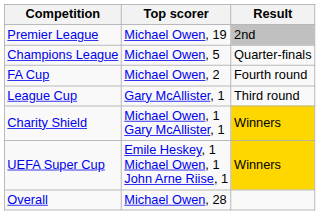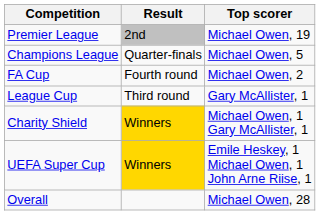 <table class="wikitable">
 <tr>
 <th>Competition</th>
+<th>Result</th>
 <th>Top scorer</th>
-<th>Result</th>
 </tr>
 <tr>
 <td><a href='#'>Premier League</a></td>
+<td style="background:silver;">2nd</td>
 <td> <a href='#'>Michael Owen</a>, 19</td>
-<td style="background:silver;">2nd</td>
 </tr>
 <tr>
 <td><a href='#'>Champions League</a></td>
+<td>Quarter-finals</td>
 <td> <a href='#'>Michael Owen</a>, 5</td>
-<td>Quarter-finals</td>
 </tr>
 <tr>
 <td><a href='#'>FA Cup</a></td>
+<td>Fourth round</td>
 <td> <a href='#'>Michael Owen</a>, 2</td>
-<td>Fourth round</td>
 </tr>
 <tr>
 <td><a href='#'>League Cup</a></td>
+<td>Third round</td>
 <td> <a href='#'>Gary McAllister</a>, 1</td>
-<td>Third round</td>
 </tr>
 <tr>
 <td><a href='#'>Charity Shield</a></td>
+<td style="background:gold;">Winners</td>
 <td> <a href='#'>Michael Owen</a>, 1<br> <a href='#'>Gary McAllister</a>, 1</td>
-<td style="background:gold;">Winners</td>
 </tr>
 <tr>
 <td><a href='#'>UEFA Super Cup</a></td>
+<td style="background:gold;">Winners</td>
 <td> <a href='#'>Emile Heskey</a>, 1<br> <a href='#'>Michael Owen</a>, 1<br> <a href='#'>John Arne Riise</a>, 1</td>
-<td style="background:gold;">Winners</td>
 </tr>
 <tr>
 <td><a href='#'>Overall</a></td>
+<td></td>
 <td> <a href='#'>Michael Owen</a>, 28</td>
-<td></td>
 </tr>
 </table>
